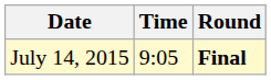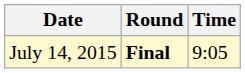 <table class="wikitable">
 <tr>
 <th>Date</th>
+<th>Round</th>
 <th>Time</th>
-<th>Round</th>
 </tr>
 <tr style=background:lemonchiffon>
 <td>July 14, 2015</td>
+<td><strong>Final</strong></td>
 <td>9:05</td>
-<td><strong>Final</strong></td>
 </tr>
 </table>
